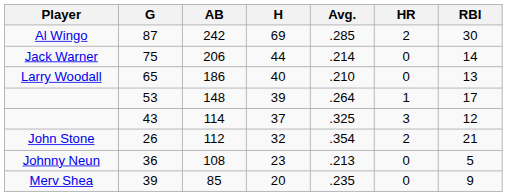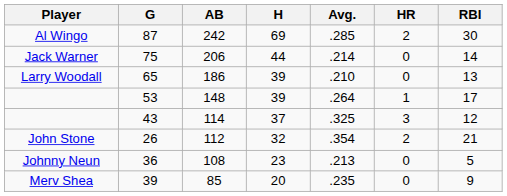 <table class="wikitable sortable">
 <tr>
 <th bgcolor="#DDDDFF" width="16%">Player</th>
 <th bgcolor="#DDDDFF" width="9%">G</th>
 <th bgcolor="#DDDDFF" width="9%">AB</th>
 <th bgcolor="#DDDDFF" width="9%">H</th>
 <th bgcolor="#DDDDFF" width="9%">Avg.</th>
 <th bgcolor="#DDDDFF" width="9%">HR</th>
 <th bgcolor="#DDDDFF" width="9%">RBI</th>
 </tr>
 <tr align="center">
 <td><a href='#'>Al Wingo</a></td>
 <td>87</td>
 <td>242</td>
 <td>69</td>
 <td>.285</td>
 <td>2</td>
 <td>30</td>
 </tr>
 <tr align="center">
 <td><a href='#'>Jack Warner</a></td>
 <td>75</td>
 <td>206</td>
 <td>44</td>
 <td>.214</td>
 <td>0</td>
 <td>14</td>
 </tr>
 <tr align="center">
 <td><a href='#'>Larry Woodall</a></td>
 <td>65</td>
 <td>186</td>
-<td>40</td>
+<td>39</td>
 <td>.210</td>
 <td>0</td>
 <td>13</td>
 </tr>
 <tr align="center">
 <td></td>
 <td>53</td>
 <td>148</td>
 <td>39</td>
 <td>.264</td>
 <td>1</td>
 <td>17</td>
 </tr>
 <tr align="center">
 <td></td>
 <td>43</td>
 <td>114</td>
 <td>37</td>
 <td>.325</td>
 <td>3</td>
 <td>12</td>
 </tr>
 <tr align="center">
 <td><a href='#'>John Stone</a></td>
 <td>26</td>
 <td>112</td>
 <td>32</td>
 <td>.354</td>
 <td>2</td>
 <td>21</td>
 </tr>
 <tr align="center">
 <td><a href='#'>Johnny Neun</a></td>
 <td>36</td>
 <td>108</td>
 <td>23</td>
 <td>.213</td>
 <td>0</td>
 <td>5</td>
 </tr>
 <tr align="center">
 <td><a href='#'>Merv Shea</a></td>
 <td>39</td>
 <td>85</td>
 <td>20</td>
 <td>.235</td>
 <td>0</td>
 <td>9</td>
 </tr>
 </table>
